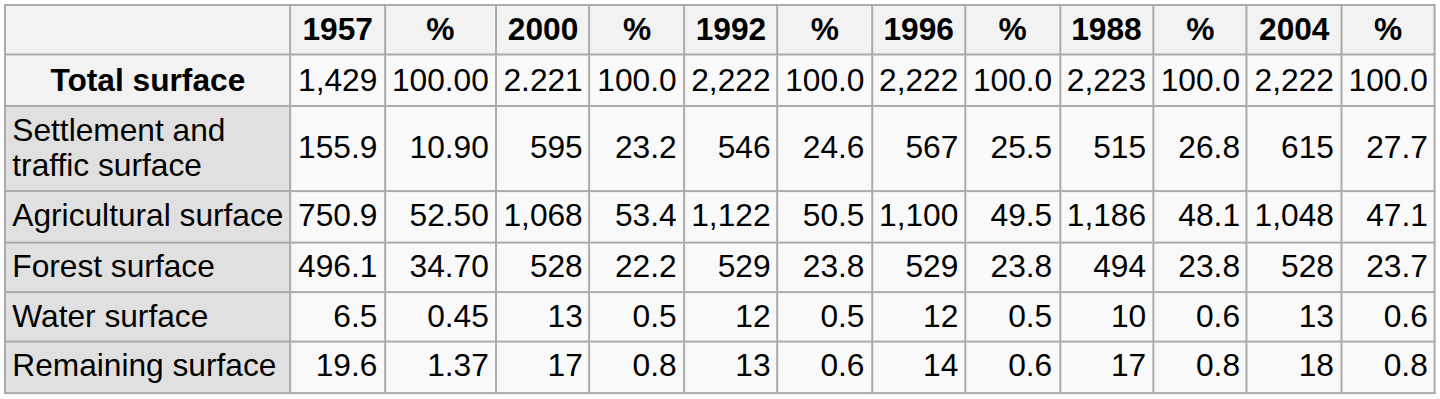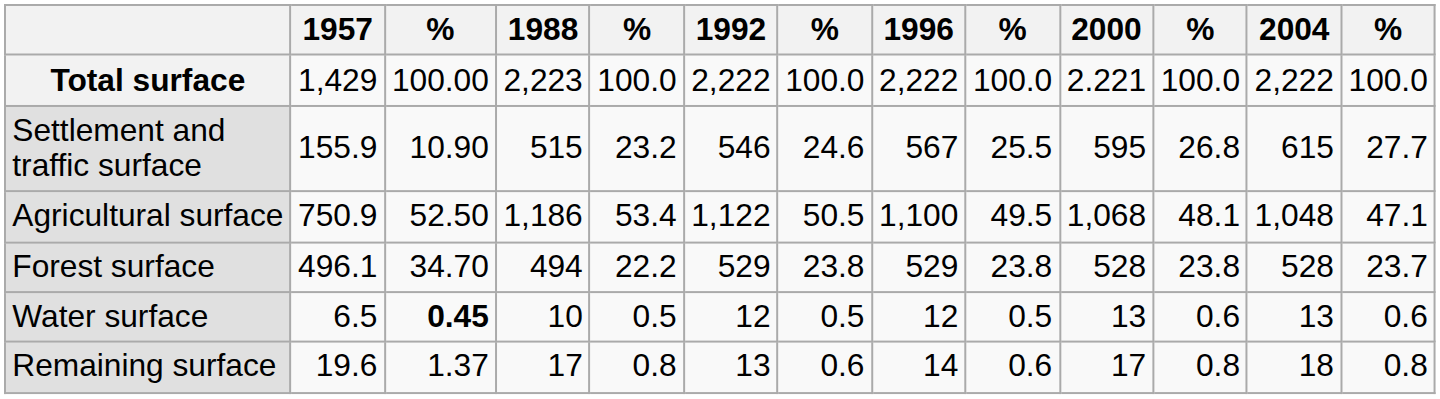 <table class="wikitable">
 <tr>
 <th bgcolor="#e0e0e0"></th>
 <th bgcolor="#e0e0e0">1957</th>
 <th bgcolor="#e0e0e0">%</th>
-<th bgcolor="#e0e0e0">2000</th>
+<th bgcolor="#e0e0e0">1988</th>
 <th bgcolor="#e0e0e0">%</th>
 <th bgcolor="#e0e0e0">1992</th>
 <th bgcolor="#e0e0e0">%</th>
 <th bgcolor="#e0e0e0">1996</th>
 <th bgcolor="#e0e0e0">%</th>
-<th bgcolor="#e0e0e0">1988</th>
+<th bgcolor="#e0e0e0">2000</th>
 <th bgcolor="#e0e0e0">%</th>
 <th bgcolor="#e0e0e0">2004</th>
 <th bgcolor="#e0e0e0">%</th>
 </tr>
 <tr align="right">
 <th align="left" bgcolor="#e0e0e0">Total surface</th>
 <td>1,429</td>
 <td>100.00</td>
-<td>2.221</td>
+<td>2,223</td>
 <td>100.0</td>
 <td>2,222</td>
 <td>100.0</td>
 <td>2,222</td>
 <td>100.0</td>
-<td>2,223</td>
+<td>2.221</td>
 <td>100.0</td>
 <td>2,222</td>
 <td>100.0</td>
 </tr>
 <tr align="right">
 <td align="left" bgcolor="#e0e0e0">Settlement and <br>traffic surface</td>
 <td>155.9</td>
 <td>10.90</td>
-<td>595</td>
+<td>515</td>
 <td>23.2</td>
 <td>546</td>
 <td>24.6</td>
 <td>567</td>
 <td>25.5</td>
-<td>515</td>
+<td>595</td>
 <td>26.8</td>
 <td>615</td>
 <td>27.7</td>
 </tr>
 <tr align="right">
 <td align="left" bgcolor="#e0e0e0">Agricultural surface</td>
 <td>750.9</td>
 <td>52.50</td>
-<td>1,068</td>
+<td>1,186</td>
 <td>53.4</td>
 <td>1,122</td>
 <td>50.5</td>
 <td>1,100</td>
 <td>49.5</td>
-<td>1,186</td>
+<td>1,068</td>
 <td>48.1</td>
 <td>1,048</td>
 <td>47.1</td>
 </tr>
 <tr align="right">
 <td align="left" bgcolor="#e0e0e0">Forest surface</td>
 <td>496.1</td>
 <td>34.70</td>
-<td>528</td>
+<td>494</td>
 <td>22.2</td>
 <td>529</td>
 <td>23.8</td>
 <td>529</td>
 <td>23.8</td>
-<td>494</td>
+<td>528</td>
 <td>23.8</td>
 <td>528</td>
 <td>23.7</td>
 </tr>
 <tr align="right">
 <td align="left" bgcolor="#e0e0e0">Water surface</td>
 <td>6.5</td>
-<td>0.45</td>
-<td>13</td>
+<td><strong>0.45</strong></td>
+<td>10</td>
 <td>0.5</td>
 <td>12</td>
 <td>0.5</td>
 <td>12</td>
 <td>0.5</td>
-<td>10</td>
+<td>13</td>
 <td>0.6</td>
 <td>13</td>
 <td>0.6</td>
 </tr>
 <tr align="right">
 <td align="left" bgcolor="#e0e0e0">Remaining surface</td>
 <td>19.6</td>
 <td>1.37</td>
 <td>17</td>
 <td>0.8</td>
 <td>13</td>
 <td>0.6</td>
 <td>14</td>
 <td>0.6</td>
 <td>17</td>
 <td>0.8</td>
 <td>18</td>
 <td>0.8</td>
 </tr>
 </table>
